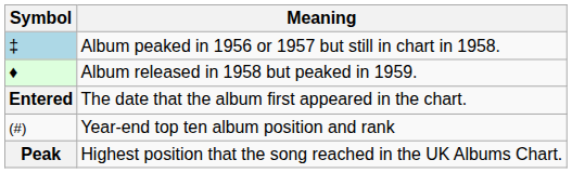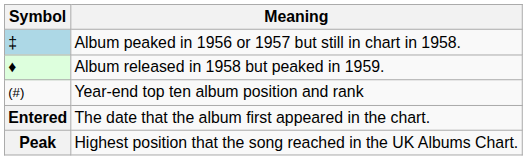 <table Class="wikitable">
 <tr>
 <th>Symbol</th>
 <th>Meaning</th>
 </tr>
 <tr>
 <td bgcolor=lightblue>‡</td>
 <td>Album peaked in 1956 or 1957 but still in chart in 1958.</td>
 </tr>
 <tr>
 <td bgcolor=DDFFDD>♦</td>
 <td>Album released in 1958 but peaked in 1959.</td>
 </tr>
 <tr>
+<td><small>(#)</small></td>
+<td>Year-end top ten album position and rank</td>
+</tr>
+<tr>
 <th>Entered</th>
 <td>The date that the album first appeared in the chart.</td>
-</tr>
-<tr>
-<td><small>(#)</small></td>
-<td>Year-end top ten album position and rank</td>
 </tr>
 <tr>
 <th>Peak</th>
 <td>Highest position that the song reached in the UK Albums Chart.</td>
 </tr>
 </table>
